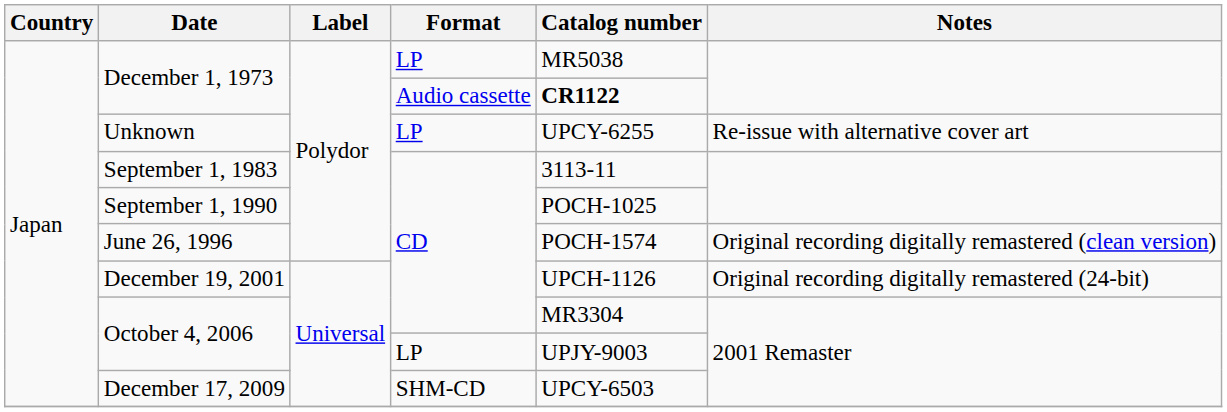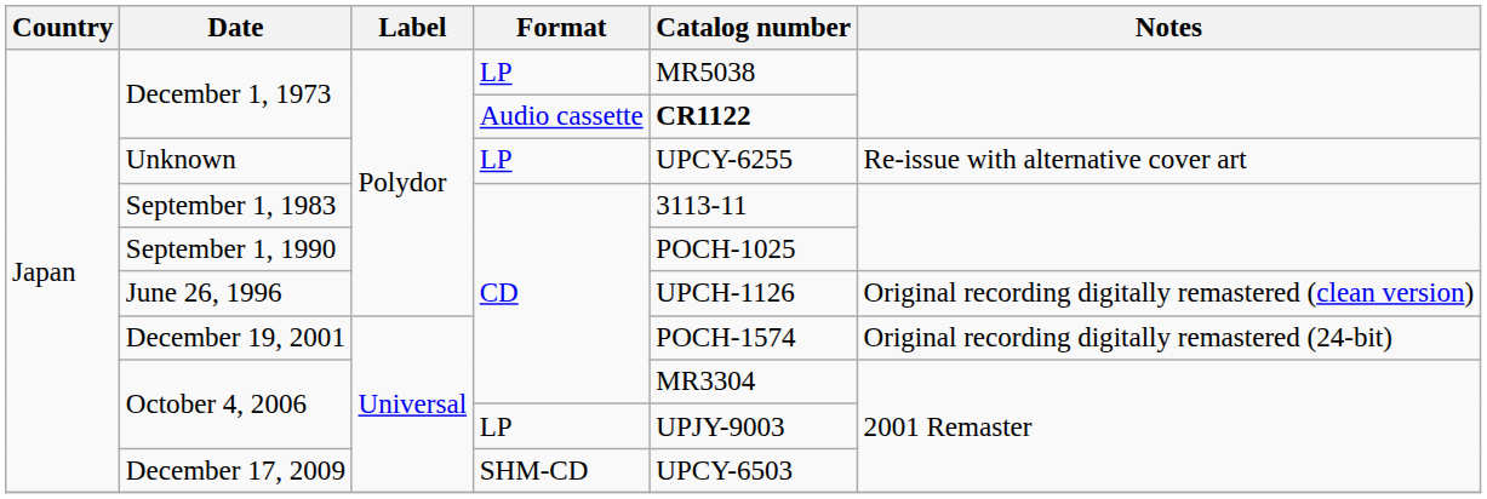 <table class="wikitable">
 <tr>
 <th>Country</th>
 <th>Date</th>
 <th>Label</th>
 <th>Format</th>
 <th>Catalog number</th>
 <th>Notes</th>
 </tr>
 <tr>
 <td rowspan="10">Japan</td>
 <td rowspan="2">December 1, 1973</td>
 <td rowspan="6">Polydor</td>
 <td><a href='#'>LP</a></td>
 <td>MR5038</td>
 </tr>
 <tr>
 <td><a href='#'>Audio cassette</a></td>
 <td><strong>CR1122</strong></td>
 </tr>
 <tr>
 <td>Unknown</td>
 <td><a href='#'>LP</a></td>
 <td>UPCY-6255</td>
 <td>Re-issue with alternative cover art</td>
 </tr>
 <tr>
 <td>September 1, 1983</td>
 <td rowspan="5"><a href='#'>CD</a></td>
 <td>3113-11</td>
 </tr>
 <tr>
 <td>September 1, 1990</td>
 <td>POCH-1025</td>
 </tr>
 <tr>
 <td>June 26, 1996</td>
-<td>POCH-1574</td>
+<td>UPCH-1126</td>
 <td>Original recording digitally remastered (<a href='#'>clean version</a>)</td>
 </tr>
 <tr>
 <td>December 19, 2001</td>
 <td rowspan="4"><a href='#'>Universal</a></td>
-<td>UPCH-1126</td>
+<td>POCH-1574</td>
 <td>Original recording digitally remastered (24-bit)</td>
 </tr>
 <tr>
 <td rowspan="2">October 4, 2006</td>
 <td>MR3304</td>
 <td rowspan="3">2001 Remaster</td>
 </tr>
 <tr>
 <td>LP</td>
 <td>UPJY-9003</td>
 </tr>
 <tr>
 <td>December 17, 2009</td>
 <td>SHM-CD</td>
 <td>UPCY-6503</td>
 </tr>
 <tr>
 </tr>
 </table>
